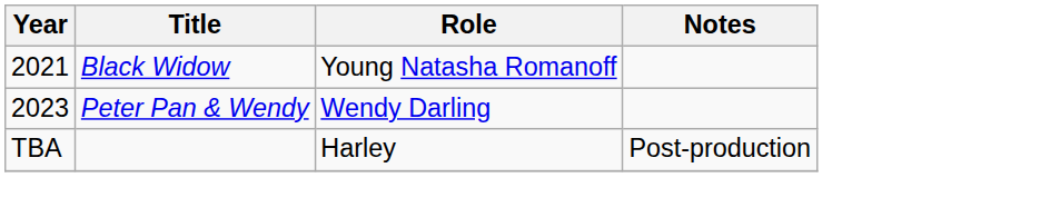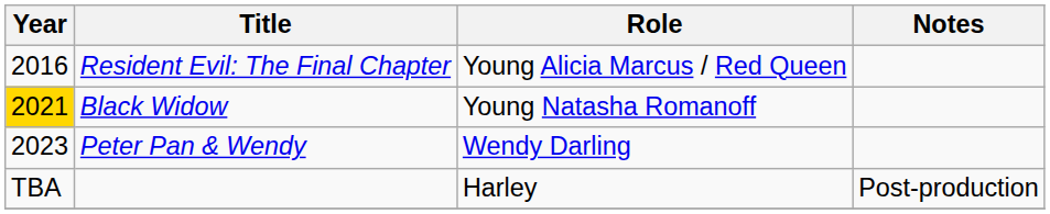 <table class="wikitable">
 <tr>
 <th>Year</th>
 <th>Title</th>
 <th>Role</th>
 <th>Notes</th>
 </tr>
 <tr>
-<td>2021</td>
+<td>2016</td>
+<td><em><a href='#'>Resident Evil: The Final Chapter</a></em></td>
+<td>Young <a href='#'>Alicia Marcus</a> / <a href='#'>Red Queen</a></td>
+<td></td>
+</tr>
+<tr>
+<td style="background: gold;">2021</td>
 <td><a href='#'><em>Black Widow</em></a></td>
 <td>Young <a href='#'>Natasha Romanoff</a></td>
 <td></td>
 </tr>
 <tr>
 <td>2023</td>
 <td><em><a href='#'>Peter Pan & Wendy</a></em></td>
 <td><a href='#'>Wendy Darling</a></td>
 <td></td>
 </tr>
 <tr>
 <td>TBA</td>
 <td></td>
 <td>Harley</td>
 <td>Post-production</td>
 </tr>
 <tr>
 </tr>
 </table>
